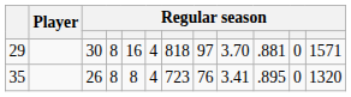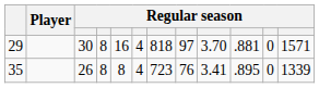 <table class="wikitable plainrowheaders" style="text-align:center;">
 <tr>
 <th scope="col" rowspan="2"></th>
 <th scope="col" rowspan="2">Player</th>
 <th scope=colgroup colspan=10>Regular season</th>
 </tr>
 <tr>
 <th scope="col"></th>
 <th scope="col"></th>
 <th scope="col"></th>
 <th scope="col"></th>
 <th scope="col"></th>
 <th scope="col"></th>
 <th scope="col"></th>
 <th scope="col"></th>
 <th scope="col"></th>
 <th scope="col"></th>
 </tr>
 <tr>
 <td scope="row">29</td>
 <td align="left"></td>
 <td>30</td>
 <td>8</td>
 <td>16</td>
 <td>4</td>
 <td>818</td>
 <td>97</td>
 <td>3.70</td>
 <td>.881</td>
 <td>0</td>
 <td>1571</td>
 </tr>
 <tr>
 <td scope="row">35</td>
 <td align="left"></td>
 <td>26</td>
 <td>8</td>
 <td>8</td>
 <td>4</td>
 <td>723</td>
 <td>76</td>
 <td>3.41</td>
 <td>.895</td>
 <td>0</td>
-<td>1320</td>
+<td>1339</td>
 </tr>
 </table>
